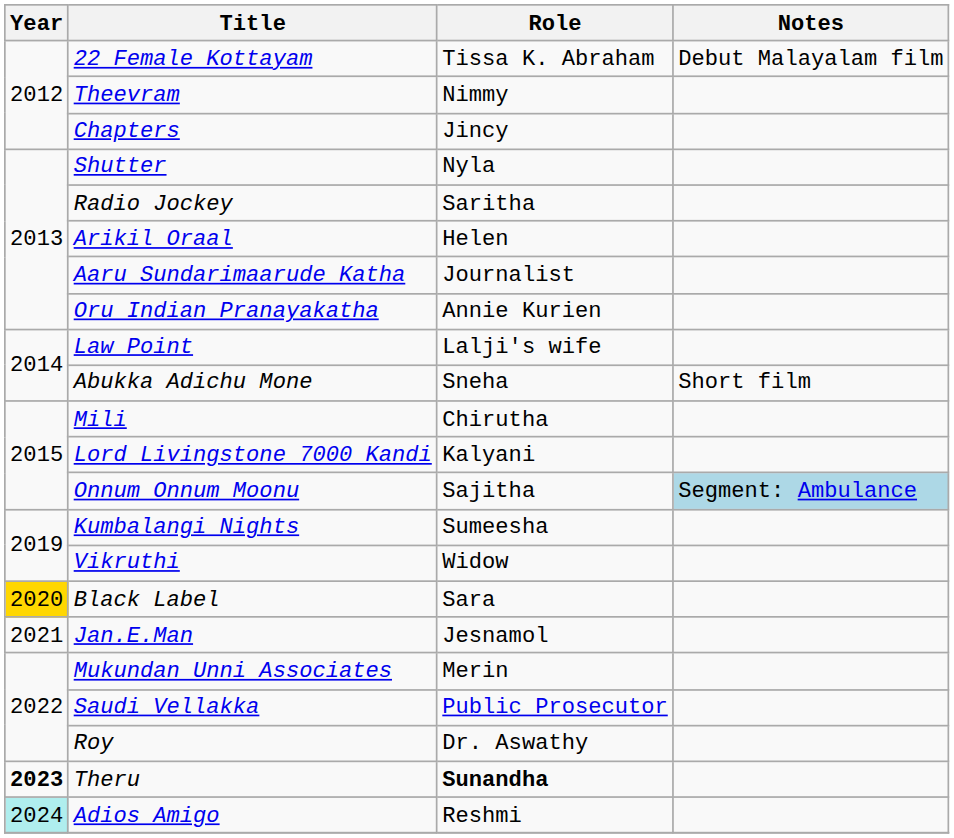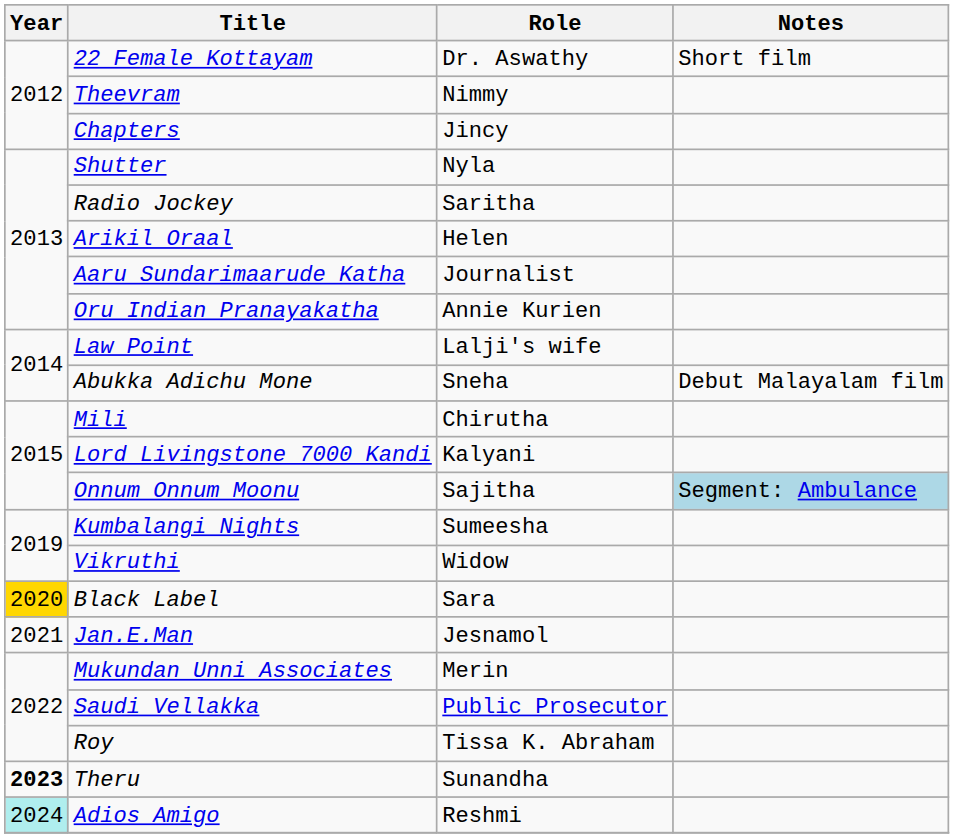 <table class="wikitable sortable">
 <tr>
 <th>Year</th>
 <th>Title</th>
 <th>Role</th>
 <th class="unsortable">Notes</th>
 </tr>
 <tr>
 <td rowspan=3>2012</td>
 <td><em><a href='#'>22 Female Kottayam</a></em></td>
-<td>Tissa K. Abraham</td>
-<td>Debut Malayalam film</td>
+<td>Dr. Aswathy</td>
+<td>Short film</td>
 </tr>
 <tr>
 <td><em><a href='#'>Theevram</a></em></td>
 <td>Nimmy</td>
 <td></td>
 </tr>
 <tr>
 <td><em><a href='#'>Chapters</a></em></td>
 <td>Jincy</td>
 <td></td>
 </tr>
 <tr>
 <td rowspan=5>2013</td>
 <td><em><a href='#'>Shutter</a></em></td>
 <td>Nyla</td>
 <td></td>
 </tr>
 <tr>
 <td><em>Radio Jockey</em></td>
 <td>Saritha</td>
 <td></td>
 </tr>
 <tr>
 <td><em><a href='#'>Arikil Oraal</a></em></td>
 <td>Helen</td>
 <td></td>
 </tr>
 <tr>
 <td><em><a href='#'>Aaru Sundarimaarude Katha</a></em></td>
 <td>Journalist</td>
 <td></td>
 </tr>
 <tr>
 <td><em><a href='#'>Oru Indian Pranayakatha</a></em></td>
 <td>Annie Kurien</td>
 <td></td>
 </tr>
 <tr>
 <td rowspan=2>2014</td>
 <td><em><a href='#'>Law Point</a></em></td>
 <td>Lalji's wife</td>
 <td></td>
 </tr>
 <tr>
 <td><em>Abukka Adichu Mone </em></td>
 <td>Sneha</td>
-<td>Short film</td>
+<td>Debut Malayalam film</td>
 </tr>
 <tr>
 <td rowspan=3>2015</td>
 <td><em><a href='#'>Mili</a></em></td>
 <td>Chirutha</td>
 <td></td>
 </tr>
 <tr>
 <td><em><a href='#'>Lord Livingstone 7000 Kandi</a></em></td>
 <td>Kalyani</td>
 <td></td>
 </tr>
 <tr>
 <td><em><a href='#'>Onnum Onnum Moonu</a></em></td>
 <td>Sajitha</td>
 <td style="background: lightblue;">Segment: <a href='#'>Ambulance</a></td>
 </tr>
 <tr>
 <td rowspan=2>2019</td>
 <td><em><a href='#'>Kumbalangi Nights</a></em></td>
 <td>Sumeesha</td>
 <td></td>
 </tr>
 <tr>
 <td><em><a href='#'>Vikruthi</a></em></td>
 <td>Widow</td>
 <td></td>
 </tr>
 <tr>
 <td style="background: gold;">2020</td>
 <td><em>Black Label</em></td>
 <td>Sara</td>
 <td></td>
 </tr>
 <tr>
 <td>2021</td>
 <td><em><a href='#'>Jan.E.Man</a></em></td>
 <td>Jesnamol</td>
 <td></td>
 </tr>
 <tr>
 <td rowspan=3>2022</td>
 <td><em><a href='#'>Mukundan Unni Associates</a></em></td>
 <td>Merin</td>
 <td></td>
 </tr>
 <tr>
 <td><em><a href='#'>Saudi Vellakka</a></em></td>
 <td><a href='#'>Public Prosecutor</a></td>
 <td></td>
 </tr>
 <tr>
 <td><em>Roy</em></td>
-<td>Dr. Aswathy</td>
+<td>Tissa K. Abraham</td>
 <td></td>
 </tr>
 <tr>
 <td><strong>2023</strong></td>
 <td><em>Theru</em></td>
-<td><strong>Sunandha</strong></td>
+<td>Sunandha</td>
 <td></td>
 </tr>
 <tr>
 <td style="background: paleturquoise;">2024</td>
 <td><em><a href='#'>Adios Amigo</a></em></td>
 <td>Reshmi</td>
 <td></td>
 </tr>
 <tr>
 </tr>
 </table>
